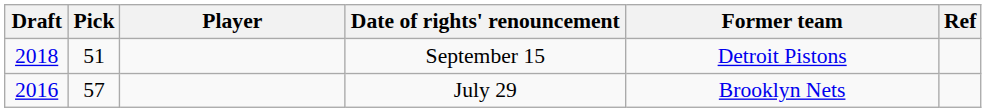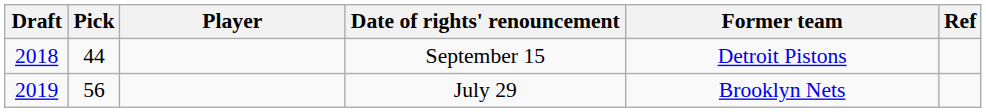 <table class="wikitable sortable" style="text-align:center">
 <tr>
 <th style="width:40px">Draft</th>
 <th style="width:30px">Pick</th>
 <th style="width:160px">Player</th>
 <th style="width:200px">Date of rights' renouncement</th>
 <th style="width:225px">Former team</th>
 <th class="unsortable">Ref</th>
 </tr>
 <tr>
 <td><a href='#'>2018</a></td>
-<td>51</td>
+<td>44</td>
 <td> </td>
 <td>September 15</td>
 <td><a href='#'>Detroit Pistons</a></td>
 <td></td>
 </tr>
 <tr>
-<td><a href='#'>2016</a></td>
-<td>57</td>
+<td><a href='#'>2019</a></td>
+<td>56</td>
 <td> </td>
 <td>July 29</td>
 <td><a href='#'>Brooklyn Nets</a></td>
 <td></td>
 </tr>
 </table>
